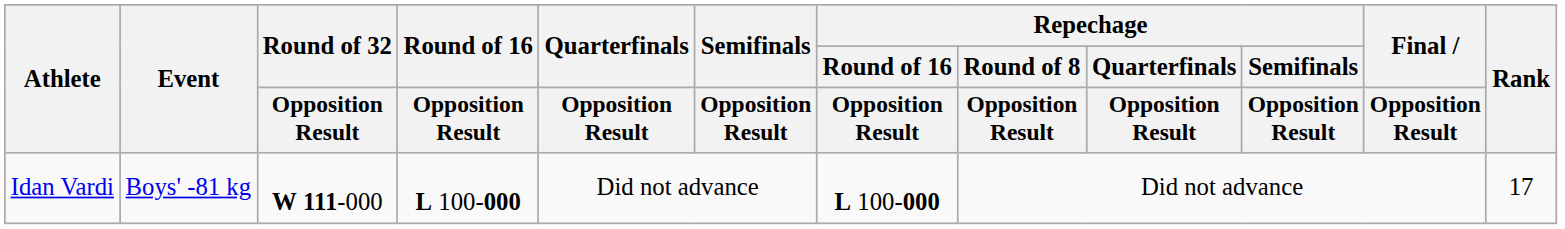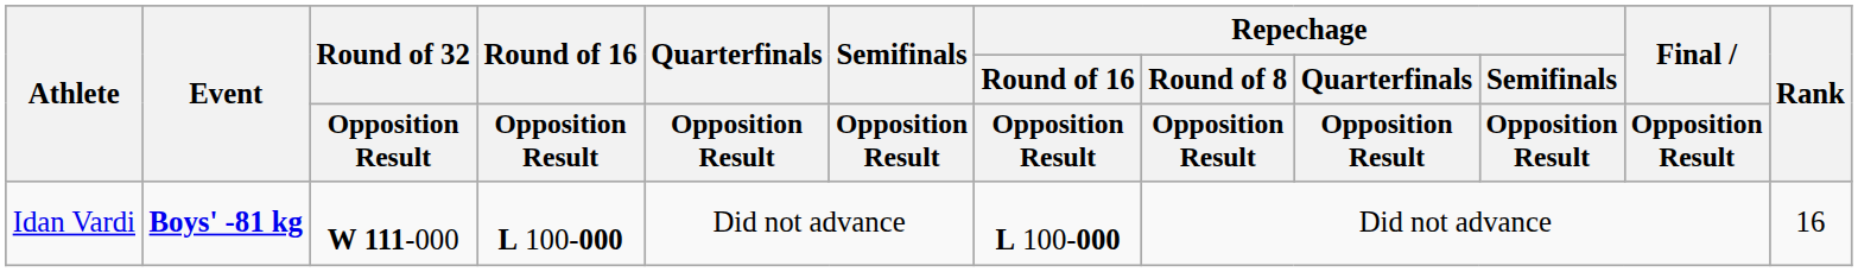 <table class="wikitable" style="font-size:90%">
 <tr>
 <th rowspan="3">Athlete</th>
 <th rowspan="3">Event</th>
 <th rowspan="2">Round of 32</th>
 <th rowspan="2">Round of 16</th>
 <th rowspan="2">Quarterfinals</th>
 <th rowspan="2">Semifinals</th>
 <th colspan="4">Repechage</th>
 <th rowspan="2">Final / </th>
 <th rowspan="3">Rank</th>
 </tr>
 <tr>
 <th>Round of 16</th>
 <th>Round of 8</th>
 <th>Quarterfinals</th>
 <th>Semifinals</th>
 </tr>
 <tr style="font-size:95%">
 <th>Opposition<br>Result</th>
 <th>Opposition<br>Result</th>
 <th>Opposition<br>Result</th>
 <th>Opposition<br>Result</th>
 <th>Opposition<br>Result</th>
 <th>Opposition<br>Result</th>
 <th>Opposition<br>Result</th>
 <th>Opposition<br>Result</th>
 <th>Opposition<br>Result</th>
 </tr>
 <tr align="center">
 <td align=left><a href='#'>Idan Vardi</a></td>
-<td align=left><a href='#'>Boys' -81 kg</a></td>
+<td align=left><strong><a href='#'>Boys' -81 kg</a></strong></td>
 <td><br><strong>W</strong> <strong>111</strong>-000</td>
 <td><br><strong>L</strong> 100-<strong>000</strong></td>
 <td colspan="2">Did not advance</td>
 <td><br><strong>L</strong> 100-<strong>000</strong></td>
 <td colspan="4">Did not advance</td>
-<td>17</td>
+<td>16</td>
 </tr>
 </table>
